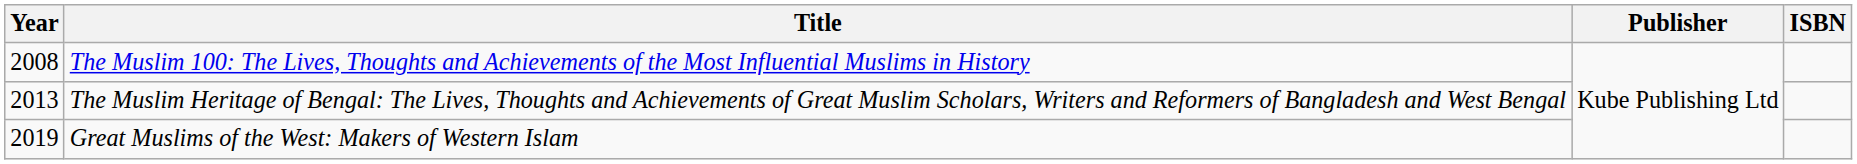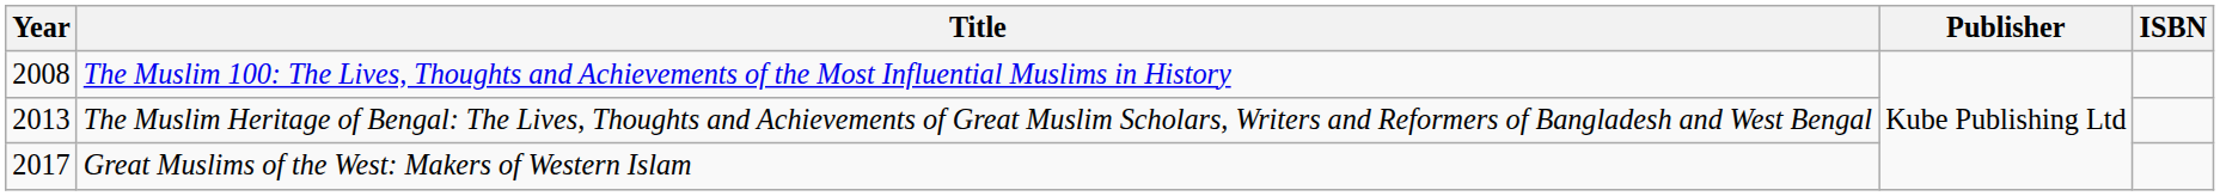 <table class="wikitable sortable">
 <tr>
 <th>Year</th>
 <th>Title</th>
 <th>Publisher</th>
 <th>ISBN</th>
 </tr>
 <tr>
 <td rowspan="1">2008</td>
 <td><em><a href='#'>The Muslim 100: The Lives, Thoughts and Achievements of the Most Influential Muslims in History</a></em></td>
 <td rowspan="3">Kube Publishing Ltd</td>
 <td></td>
 </tr>
 <tr>
 <td rowspan="1">2013</td>
 <td><em>The Muslim Heritage of Bengal: The Lives, Thoughts and Achievements of Great Muslim Scholars, Writers and Reformers of Bangladesh and West Bengal</em></td>
 <td></td>
 </tr>
 <tr>
-<td>2019</td>
+<td>2017</td>
 <td><em>Great Muslims of the West: Makers of Western Islam</em></td>
 <td></td>
 </tr>
 </table>
